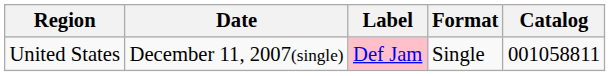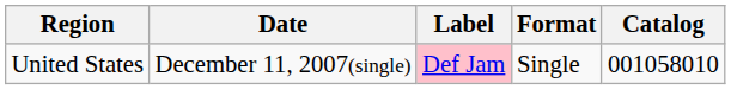 <table class="wikitable">
 <tr>
 <th>Region</th>
 <th>Date</th>
 <th>Label</th>
 <th>Format</th>
 <th>Catalog</th>
 </tr>
 <tr>
 <td>United States</td>
 <td>December 11, 2007<small>(single)</small></td>
 <td style="background: pink;"><a href='#'>Def Jam</a></td>
 <td>Single</td>
-<td>001058811</td>
+<td>001058010</td>
 </tr>
 </table>
